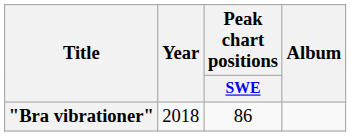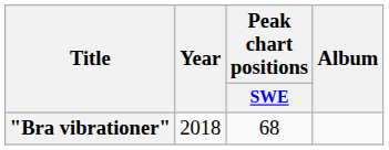 <table class="wikitable plainrowheaders" style="text-align:center;">
 <tr>
 <th scope="col" rowspan="2">Title</th>
 <th scope="col" rowspan="2">Year</th>
 <th scope="col" colspan="1">Peak chart positions</th>
 <th scope="col" rowspan="2">Album</th>
 </tr>
 <tr>
 <th scope="col" style="width:3em;font-size:85%;"><a href='#'>SWE</a></th>
 </tr>
 <tr>
 <th scope="row">"Bra vibrationer"</th>
 <td>2018</td>
-<td>86</td>
+<td>68</td>
 <td></td>
 </tr>
 </table>
